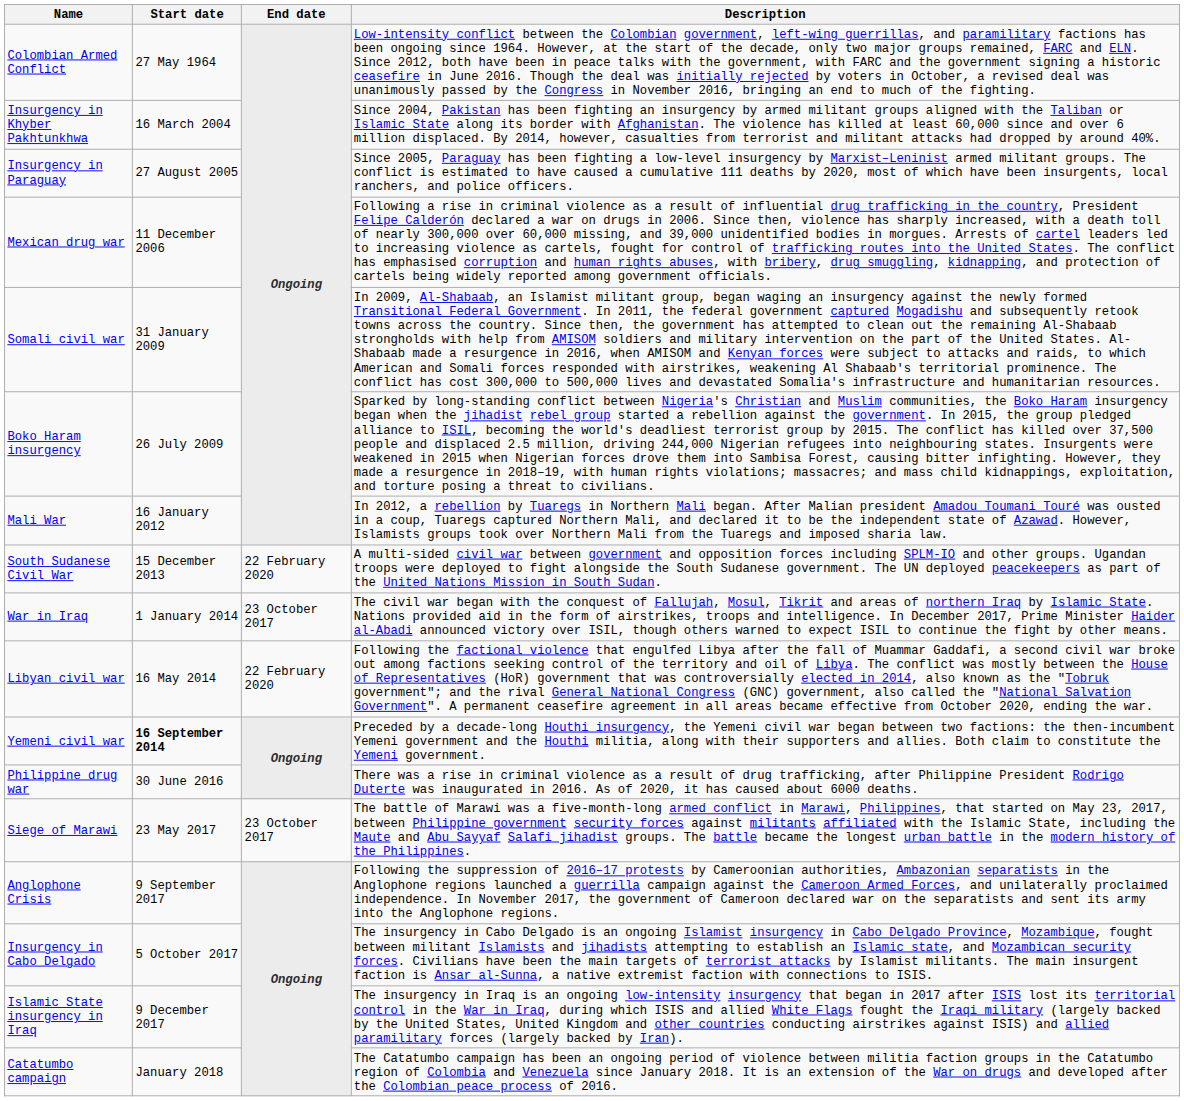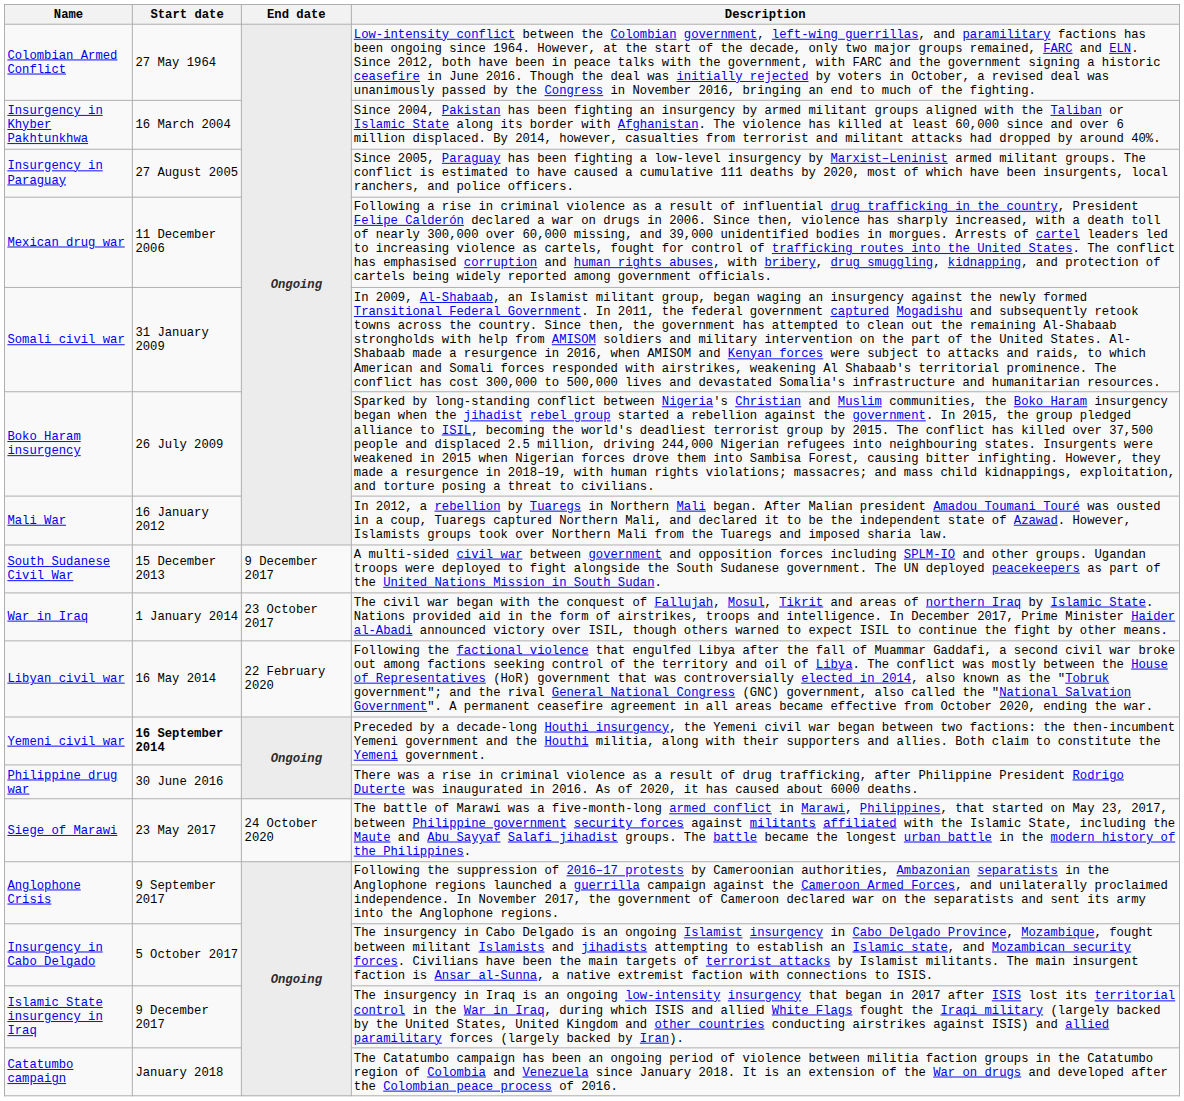 <table class="wikitable sortable mw-collapsible">
 <tr>
 <th style="width:130px;">Name</th>
 <th style="width:110px;">Start date</th>
 <th style="width:110px;">End date</th>
 <th>Description</th>
 </tr>
 <tr>
 <td><a href='#'>Colombian Armed Conflict</a></td>
 <td>27 May 1964</td>
 <th rowspan="7" style="background: #ececec; color: #2C2C2C;"><em>Ongoing</em></th>
 <td><a href='#'>Low-intensity conflict</a> between the <a href='#'>Colombian</a> <a href='#'>government</a>, <a href='#'>left-wing guerrillas</a>, and <a href='#'>paramilitary</a> factions has been ongoing since 1964. However, at the start of the decade, only two major groups remained, <a href='#'>FARC</a> and <a href='#'>ELN</a>. Since 2012, both have been in peace talks with the government, with FARC and the government signing a historic <a href='#'>ceasefire</a> in June 2016. Though the deal was <a href='#'>initially rejected</a> by voters in October, a revised deal was unanimously passed by the <a href='#'>Congress</a> in November 2016, bringing an end to much of the fighting.</td>
 </tr>
 <tr>
 <td><a href='#'>Insurgency in Khyber Pakhtunkhwa</a></td>
 <td>16 March 2004</td>
 <td>Since 2004, <a href='#'>Pakistan</a> has been fighting an insurgency by armed militant groups aligned with the <a href='#'>Taliban</a> or <a href='#'>Islamic State</a> along its border with <a href='#'>Afghanistan</a>. The violence has killed at least 60,000 since and over 6 million displaced. By 2014, however, casualties from terrorist and militant attacks had dropped by around 40%.</td>
 </tr>
 <tr>
 <td><a href='#'>Insurgency in Paraguay</a></td>
 <td>27 August 2005</td>
 <td>Since 2005, <a href='#'>Paraguay</a> has been fighting a low-level insurgency by <a href='#'>Marxist–Leninist</a> armed militant groups. The conflict is estimated to have caused a cumulative 111 deaths by 2020, most of which have been insurgents, local ranchers, and police officers.</td>
 </tr>
 <tr>
 <td><a href='#'>Mexican drug war</a></td>
 <td>11 December 2006</td>
 <td>Following a rise in criminal violence as a result of influential <a href='#'>drug trafficking in the country</a>, President <a href='#'>Felipe Calderón</a> declared a war on drugs in 2006. Since then, violence has sharply increased, with a death toll of nearly 300,000 over 60,000 missing, and 39,000 unidentified bodies in morgues. Arrests of <a href='#'>cartel</a> leaders led to increasing violence as cartels, fought for control of <a href='#'>trafficking routes into the United States</a>. The conflict has emphasised <a href='#'>corruption</a> and <a href='#'>human rights abuses</a>, with <a href='#'>bribery</a>, <a href='#'>drug smuggling</a>, <a href='#'>kidnapping</a>, and protection of cartels being widely reported among government officials.</td>
 </tr>
 <tr>
 <td><a href='#'>Somali civil war</a></td>
 <td>31 January 2009</td>
 <td>In 2009, <a href='#'>Al-Shabaab</a>, an Islamist militant group, began waging an insurgency against the newly formed <a href='#'>Transitional Federal Government</a>. In 2011, the federal government <a href='#'>captured</a> <a href='#'>Mogadishu</a> and subsequently retook towns across the country. Since then, the government has attempted to clean out the remaining Al-Shabaab strongholds with help from <a href='#'>AMISOM</a> soldiers and military intervention on the part of the United States. Al-Shabaab made a resurgence in 2016, when AMISOM and <a href='#'>Kenyan forces</a> were subject to attacks and raids, to which American and Somali forces responded with airstrikes, weakening Al Shabaab's territorial prominence. The conflict has cost 300,000 to 500,000 lives and devastated Somalia's infrastructure and humanitarian resources.</td>
 </tr>
 <tr>
 <td><a href='#'>Boko Haram insurgency</a></td>
 <td>26 July 2009</td>
 <td>Sparked by long-standing conflict between <a href='#'>Nigeria</a>'s <a href='#'>Christian</a> and <a href='#'>Muslim</a> communities, the <a href='#'>Boko Haram</a> insurgency began when the <a href='#'>jihadist</a> <a href='#'>rebel group</a> started a rebellion against the <a href='#'>government</a>. In 2015, the group pledged alliance to <a href='#'>ISIL</a>, becoming the world's deadliest terrorist group by 2015. The conflict has killed over 37,500 people and displaced 2.5 million, driving 244,000 Nigerian refugees into neighbouring states. Insurgents were weakened in 2015 when Nigerian forces drove them into Sambisa Forest, causing bitter infighting. However, they made a resurgence in 2018–19, with human rights violations; massacres; and mass child kidnappings, exploitation, and torture posing a threat to civilians.</td>
 </tr>
 <tr>
 <td><a href='#'>Mali War</a></td>
 <td>16 January 2012</td>
 <td>In 2012, a <a href='#'>rebellion</a> by <a href='#'>Tuaregs</a> in Northern <a href='#'>Mali</a> began. After Malian president <a href='#'>Amadou Toumani Touré</a> was ousted in a coup, Tuaregs captured Northern Mali, and declared it to be the independent state of <a href='#'>Azawad</a>. However, Islamists groups took over Northern Mali from the Tuaregs and imposed sharia law.</td>
 </tr>
 <tr>
 <td><a href='#'>South Sudanese Civil War</a></td>
 <td>15 December 2013</td>
-<td>22 February 2020</td>
+<td>9 December 2017</td>
 <td>A multi-sided <a href='#'>civil war</a> between <a href='#'>government</a> and opposition forces including <a href='#'>SPLM-IO</a> and other groups. Ugandan troops were deployed to fight alongside the South Sudanese government. The UN deployed <a href='#'>peacekeepers</a> as part of the <a href='#'>United Nations Mission in South Sudan</a>.</td>
 </tr>
 <tr>
 <td><a href='#'>War in Iraq</a></td>
 <td>1 January 2014</td>
 <td>23 October 2017</td>
 <td>The civil war began with the conquest of <a href='#'>Fallujah</a>, <a href='#'>Mosul</a>, <a href='#'>Tikrit</a> and areas of <a href='#'>northern Iraq</a> by <a href='#'>Islamic State</a>. Nations provided aid in the form of airstrikes, troops and intelligence. In December 2017, Prime Minister <a href='#'>Haider al-Abadi</a> announced victory over ISIL, though others warned to expect ISIL to continue the fight by other means.</td>
 </tr>
 <tr>
 <td><a href='#'>Libyan civil war</a></td>
 <td>16 May 2014</td>
 <td>22 February 2020</td>
 <td>Following the <a href='#'>factional violence</a> that engulfed Libya after the fall of Muammar Gaddafi, a second civil war broke out among factions seeking control of the territory and oil of <a href='#'>Libya</a>. The conflict was mostly between the <a href='#'>House of Representatives</a> (HoR) government that was controversially <a href='#'>elected in 2014</a>, also known as the "<a href='#'>Tobruk</a> government"; and the rival <a href='#'>General National Congress</a> (GNC) government, also called the "<a href='#'>National Salvation Government</a>". A permanent ceasefire agreement in all areas became effective from October 2020, ending the war.</td>
 </tr>
 <tr>
 <td><a href='#'>Yemeni civil war</a></td>
 <td><strong>16 September 2014</strong></td>
 <th style="background: #ececec; color: #2C2C2C;" rowspan="2"><em>Ongoing</em></th>
 <td>Preceded by a decade-long <a href='#'>Houthi insurgency</a>, the Yemeni civil war began between two factions: the then-incumbent Yemeni government and the <a href='#'>Houthi</a> militia, along with their supporters and allies. Both claim to constitute the <a href='#'>Yemeni</a> government.</td>
 </tr>
 <tr>
 <td><a href='#'>Philippine drug war</a></td>
 <td>30 June 2016</td>
 <td>There was a rise in criminal violence as a result of drug trafficking, after Philippine President <a href='#'>Rodrigo Duterte</a> was inaugurated in 2016. As of 2020, it has caused about 6000 deaths.</td>
 </tr>
 <tr>
 <td><a href='#'>Siege of Marawi</a></td>
 <td>23 May 2017</td>
-<td>23 October 2017</td>
+<td>24 October 2020</td>
 <td>The battle of Marawi was a five-month-long <a href='#'>armed conflict</a> in <a href='#'>Marawi</a>, <a href='#'>Philippines</a>, that started on May 23, 2017, between <a href='#'>Philippine government</a> <a href='#'>security forces</a> against <a href='#'>militants</a> <a href='#'>affiliated</a> with the Islamic State, including the <a href='#'>Maute</a> and <a href='#'>Abu Sayyaf</a> <a href='#'>Salafi jihadist</a> groups. The <a href='#'>battle</a> became the longest <a href='#'>urban battle</a> in the <a href='#'>modern history of the Philippines</a>.</td>
 </tr>
 <tr>
 <td><a href='#'>Anglophone Crisis</a></td>
 <td>9 September 2017</td>
 <th rowspan="4" style="background: #ececec; color: #2C2C2C;"><em>Ongoing</em></th>
 <td>Following the suppression of <a href='#'>2016–17 protests</a> by Cameroonian authorities, <a href='#'>Ambazonian</a> <a href='#'>separatists</a> in the Anglophone regions launched a <a href='#'>guerrilla</a> campaign against the <a href='#'>Cameroon Armed Forces</a>, and unilaterally proclaimed independence. In November 2017, the government of Cameroon declared war on the separatists and sent its army into the Anglophone regions.</td>
 </tr>
 <tr>
 <td><a href='#'>Insurgency in Cabo Delgado</a></td>
 <td>5 October 2017</td>
 <td>The insurgency in Cabo Delgado is an ongoing <a href='#'>Islamist</a> <a href='#'>insurgency</a> in <a href='#'>Cabo Delgado Province</a>, <a href='#'>Mozambique</a>, fought between militant <a href='#'>Islamists</a> and <a href='#'>jihadists</a> attempting to establish an <a href='#'>Islamic state</a>, and <a href='#'>Mozambican security forces</a>. Civilians have been the main targets of <a href='#'>terrorist attacks</a> by Islamist militants. The main insurgent faction is <a href='#'>Ansar al-Sunna</a>, a native extremist faction with connections to ISIS.</td>
 </tr>
 <tr>
 <td><a href='#'>Islamic State insurgency in Iraq</a></td>
 <td>9 December 2017</td>
 <td>The insurgency in Iraq is an ongoing <a href='#'>low-intensity</a> <a href='#'>insurgency</a> that began in 2017 after <a href='#'>ISIS</a> lost its <a href='#'>territorial control</a> in the <a href='#'>War in Iraq</a>, during which ISIS and allied <a href='#'>White Flags</a> fought the <a href='#'>Iraqi military</a> (largely backed by the United States, United Kingdom and <a href='#'>other countries</a> conducting airstrikes against ISIS) and <a href='#'>allied</a> <a href='#'>paramilitary</a> forces (largely backed by <a href='#'>Iran</a>).</td>
 </tr>
 <tr>
 <td><a href='#'>Catatumbo campaign</a></td>
 <td>January 2018</td>
 <td>The Catatumbo campaign has been an ongoing period of violence between militia faction groups in the Catatumbo region of <a href='#'>Colombia</a> and <a href='#'>Venezuela</a> since January 2018. It is an extension of the <a href='#'>War on drugs</a> and developed after the <a href='#'>Colombian peace process</a> of 2016.</td>
 </tr>
 </table>
